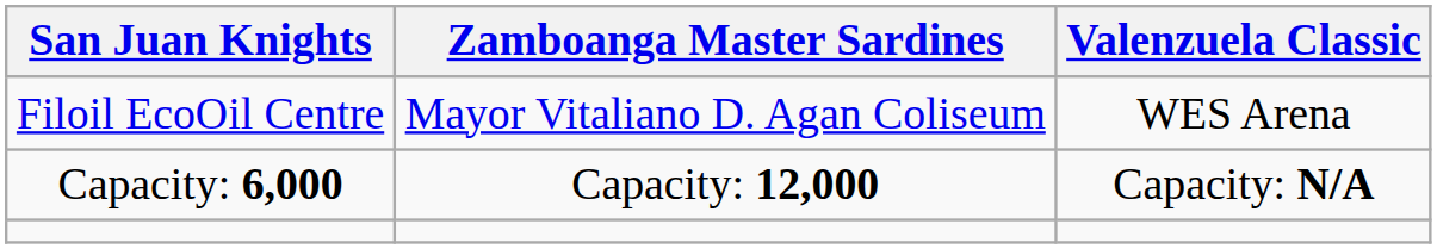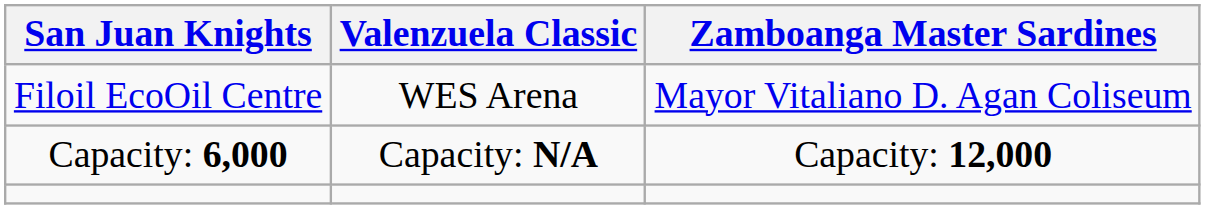 <table class="wikitable" style="text-align:center">
 <tr>
 <th><a href='#'>San Juan Knights</a></th>
+<th><a href='#'>Valenzuela Classic</a></th>
 <th><a href='#'>Zamboanga Master Sardines</a></th>
-<th><a href='#'>Valenzuela Classic</a></th>
 </tr>
 <tr>
 <td><a href='#'>Filoil EcoOil Centre</a> <br> </td>
+<td>WES Arena <br> </td>
 <td><a href='#'>Mayor Vitaliano D. Agan Coliseum</a> <br> </td>
-<td>WES Arena <br> </td>
 </tr>
 <tr>
 <td>Capacity: <strong>6,000</strong></td>
+<td>Capacity: <strong>N/A</strong></td>
 <td>Capacity: <strong>12,000</strong></td>
-<td>Capacity: <strong>N/A</strong></td>
 </tr>
 <tr>
 <td></td>
 <td></td>
 <td></td>
 </tr>
 </table>
